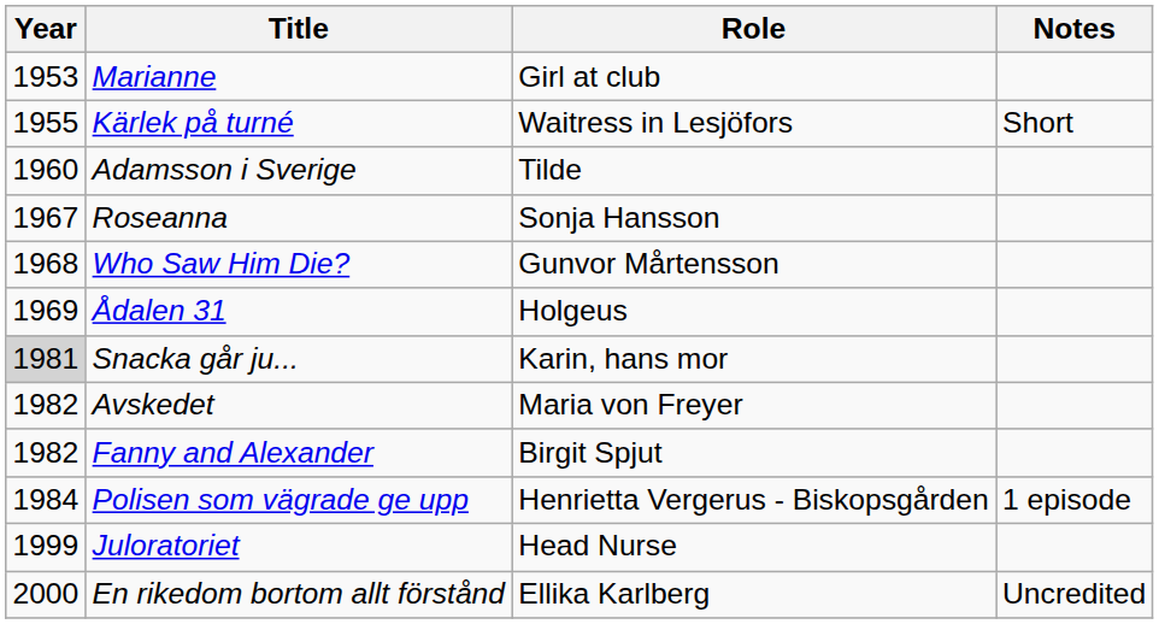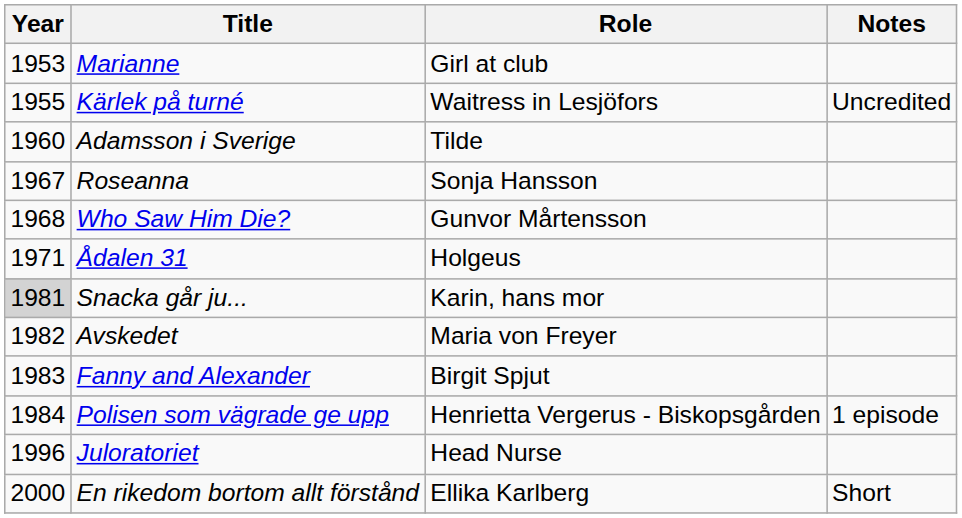 <table class="wikitable">
 <tr>
 <th>Year</th>
 <th>Title</th>
 <th>Role</th>
 <th>Notes</th>
 </tr>
 <tr>
 <td>1953</td>
 <td><em><a href='#'>Marianne</a></em></td>
 <td>Girl at club</td>
 <td></td>
 </tr>
 <tr>
 <td>1955</td>
 <td><em><a href='#'>Kärlek på turné</a></em></td>
 <td>Waitress in Lesjöfors</td>
-<td>Short</td>
+<td>Uncredited</td>
 </tr>
 <tr>
 <td>1960</td>
 <td><em>Adamsson i Sverige</em></td>
 <td>Tilde</td>
 <td></td>
 </tr>
 <tr>
 <td>1967</td>
 <td><em>Roseanna</em></td>
 <td>Sonja Hansson</td>
 <td></td>
 </tr>
 <tr>
 <td>1968</td>
 <td><em><a href='#'>Who Saw Him Die?</a></em></td>
 <td>Gunvor Mårtensson</td>
 <td></td>
 </tr>
 <tr>
-<td>1969</td>
+<td>1971</td>
 <td><em><a href='#'>Ådalen 31</a></em></td>
 <td>Holgeus</td>
 <td></td>
 </tr>
 <tr>
 <td style="background: lightgrey;">1981</td>
 <td><em>Snacka går ju...</em></td>
 <td>Karin, hans mor</td>
 <td></td>
 </tr>
 <tr>
 <td>1982</td>
 <td><em>Avskedet</em></td>
 <td>Maria von Freyer</td>
 <td></td>
 </tr>
 <tr>
-<td>1982</td>
+<td>1983</td>
 <td><em><a href='#'>Fanny and Alexander</a></em></td>
 <td>Birgit Spjut</td>
 <td></td>
 </tr>
 <tr>
 <td>1984</td>
 <td><em><a href='#'>Polisen som vägrade ge upp</a></em></td>
 <td>Henrietta Vergerus - Biskopsgården</td>
 <td>1 episode</td>
 </tr>
 <tr>
-<td>1999</td>
+<td>1996</td>
 <td><em><a href='#'>Juloratoriet</a></em></td>
 <td>Head Nurse</td>
 <td></td>
 </tr>
 <tr>
 <td>2000</td>
 <td><em>En rikedom bortom allt förstånd</em></td>
 <td>Ellika Karlberg</td>
-<td>Uncredited</td>
+<td>Short</td>
 </tr>
 </table>
